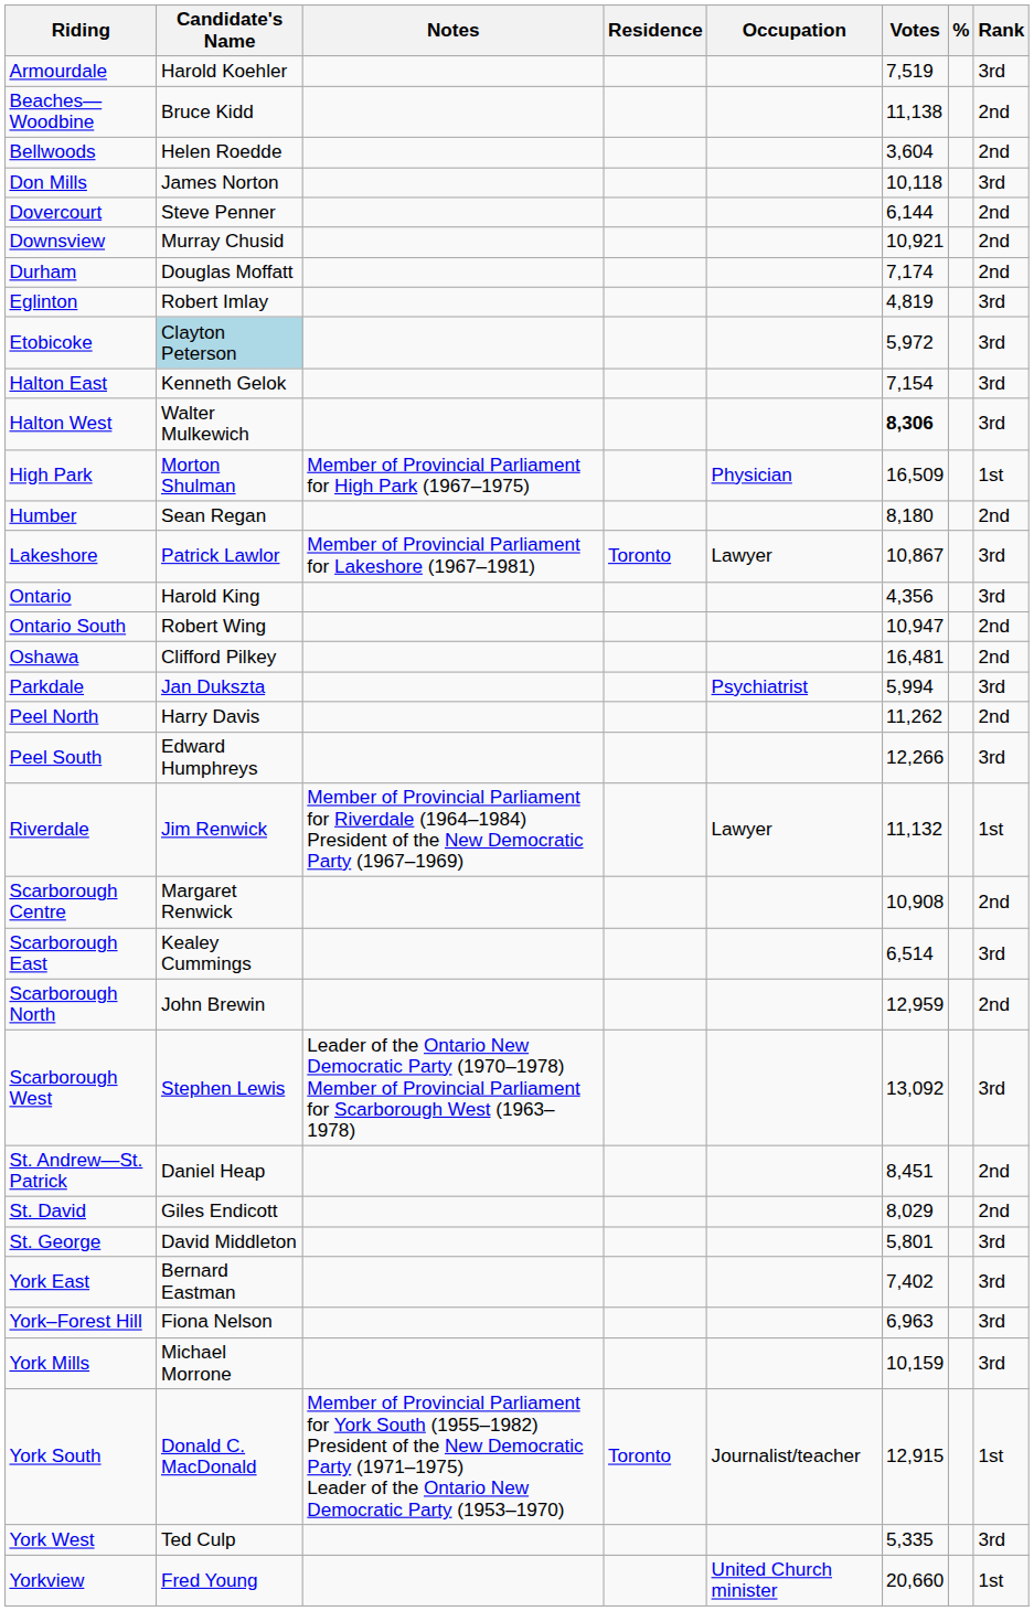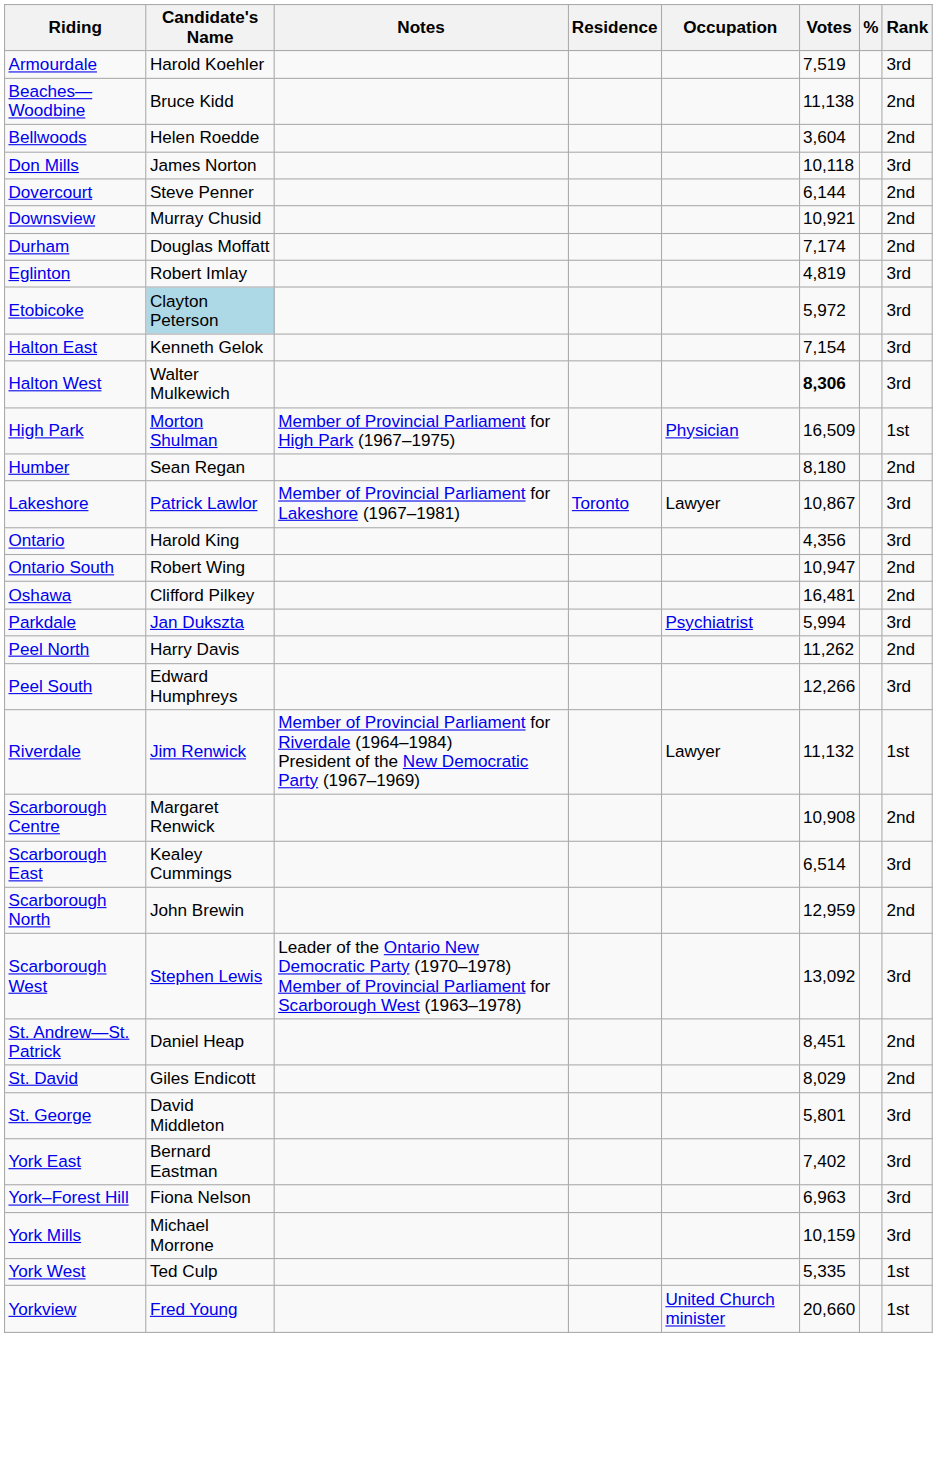 <table class="wikitable sortable">
 <tr>
 <th>Riding<br></th>
 <th>Candidate's Name</th>
 <th>Notes</th>
 <th>Residence</th>
 <th>Occupation</th>
 <th>Votes</th>
 <th>%</th>
 <th>Rank</th>
 </tr>
 <tr>
 <td><a href='#'>Armourdale</a></td>
 <td>Harold Koehler</td>
 <td></td>
 <td></td>
 <td></td>
 <td>7,519</td>
 <td></td>
 <td>3rd</td>
 </tr>
 <tr>
 <td><a href='#'>Beaches—Woodbine</a></td>
 <td>Bruce Kidd</td>
 <td></td>
 <td></td>
 <td></td>
 <td>11,138</td>
 <td></td>
 <td>2nd</td>
 </tr>
 <tr>
 <td><a href='#'>Bellwoods</a></td>
 <td>Helen Roedde</td>
 <td></td>
 <td></td>
 <td></td>
 <td>3,604</td>
 <td></td>
 <td>2nd</td>
 </tr>
 <tr>
 <td><a href='#'>Don Mills</a></td>
 <td>James Norton</td>
 <td></td>
 <td></td>
 <td></td>
 <td>10,118</td>
 <td></td>
 <td>3rd</td>
 </tr>
 <tr>
 <td><a href='#'>Dovercourt</a></td>
 <td>Steve Penner</td>
 <td></td>
 <td></td>
 <td></td>
 <td>6,144</td>
 <td></td>
 <td>2nd</td>
 </tr>
 <tr>
 <td><a href='#'>Downsview</a></td>
 <td>Murray Chusid</td>
 <td></td>
 <td></td>
 <td></td>
 <td>10,921</td>
 <td></td>
 <td>2nd</td>
 </tr>
 <tr>
 <td><a href='#'>Durham</a></td>
 <td>Douglas Moffatt</td>
 <td></td>
 <td></td>
 <td></td>
 <td>7,174</td>
 <td></td>
 <td>2nd</td>
 </tr>
 <tr>
 <td><a href='#'>Eglinton</a></td>
 <td>Robert Imlay</td>
 <td></td>
 <td></td>
 <td></td>
 <td>4,819</td>
 <td></td>
 <td>3rd</td>
 </tr>
 <tr>
 <td><a href='#'>Etobicoke</a></td>
 <td style="background: lightblue;">Clayton Peterson</td>
 <td></td>
 <td></td>
 <td></td>
 <td>5,972</td>
 <td></td>
 <td>3rd</td>
 </tr>
 <tr>
 <td><a href='#'>Halton East</a></td>
 <td>Kenneth Gelok</td>
 <td></td>
 <td></td>
 <td></td>
 <td>7,154</td>
 <td></td>
 <td>3rd</td>
 </tr>
 <tr>
 <td><a href='#'>Halton West</a></td>
 <td>Walter Mulkewich</td>
 <td></td>
 <td></td>
 <td></td>
 <td><strong>8,306</strong></td>
 <td></td>
 <td>3rd</td>
 </tr>
 <tr>
 <td><a href='#'>High Park</a></td>
 <td><a href='#'>Morton Shulman</a></td>
 <td><a href='#'>Member of Provincial Parliament</a> for <a href='#'>High Park</a> (1967–1975)</td>
 <td></td>
 <td><a href='#'>Physician</a></td>
 <td>16,509</td>
 <td></td>
 <td>1st</td>
 </tr>
 <tr>
 <td><a href='#'>Humber</a></td>
 <td>Sean Regan</td>
 <td></td>
 <td></td>
 <td></td>
 <td>8,180</td>
 <td></td>
 <td>2nd</td>
 </tr>
 <tr>
 <td><a href='#'>Lakeshore</a></td>
 <td><a href='#'>Patrick Lawlor</a></td>
 <td><a href='#'>Member of Provincial Parliament</a> for <a href='#'>Lakeshore</a> (1967–1981)</td>
 <td><a href='#'>Toronto</a></td>
 <td>Lawyer</td>
 <td>10,867</td>
 <td></td>
 <td>3rd</td>
 </tr>
 <tr>
 <td><a href='#'>Ontario</a></td>
 <td>Harold King</td>
 <td></td>
 <td></td>
 <td></td>
 <td>4,356</td>
 <td></td>
 <td>3rd</td>
 </tr>
 <tr>
 <td><a href='#'>Ontario South</a></td>
 <td>Robert Wing</td>
 <td></td>
 <td></td>
 <td></td>
 <td>10,947</td>
 <td></td>
 <td>2nd</td>
 </tr>
 <tr>
 <td><a href='#'>Oshawa</a></td>
 <td>Clifford Pilkey</td>
 <td></td>
 <td></td>
 <td></td>
 <td>16,481</td>
 <td></td>
 <td>2nd</td>
 </tr>
 <tr>
 <td><a href='#'>Parkdale</a></td>
 <td><a href='#'>Jan Dukszta</a></td>
 <td></td>
 <td></td>
 <td><a href='#'>Psychiatrist</a></td>
 <td>5,994</td>
 <td></td>
 <td>3rd</td>
 </tr>
 <tr>
 <td><a href='#'>Peel North</a></td>
 <td>Harry Davis</td>
 <td></td>
 <td></td>
 <td></td>
 <td>11,262</td>
 <td></td>
 <td>2nd</td>
 </tr>
 <tr>
 <td><a href='#'>Peel South</a></td>
 <td>Edward Humphreys</td>
 <td></td>
 <td></td>
 <td></td>
 <td>12,266</td>
 <td></td>
 <td>3rd</td>
 </tr>
 <tr>
 <td><a href='#'>Riverdale</a></td>
 <td><a href='#'>Jim Renwick</a></td>
 <td><a href='#'>Member of Provincial Parliament</a> for <a href='#'>Riverdale</a> (1964–1984) <br> President of the <a href='#'>New Democratic Party</a> (1967–1969)</td>
 <td></td>
 <td>Lawyer</td>
 <td>11,132</td>
 <td></td>
 <td>1st</td>
 </tr>
 <tr>
 <td><a href='#'>Scarborough Centre</a></td>
 <td>Margaret Renwick</td>
 <td></td>
 <td></td>
 <td></td>
 <td>10,908</td>
 <td></td>
 <td>2nd</td>
 </tr>
 <tr>
 <td><a href='#'>Scarborough East</a></td>
 <td>Kealey Cummings</td>
 <td></td>
 <td></td>
 <td></td>
 <td>6,514</td>
 <td></td>
 <td>3rd</td>
 </tr>
 <tr>
 <td><a href='#'>Scarborough North</a></td>
 <td>John Brewin</td>
 <td></td>
 <td></td>
 <td></td>
 <td>12,959</td>
 <td></td>
 <td>2nd</td>
 </tr>
 <tr>
 <td><a href='#'>Scarborough West</a></td>
 <td><a href='#'>Stephen Lewis</a></td>
 <td>Leader of the <a href='#'>Ontario New Democratic Party</a> (1970–1978) <br> <a href='#'>Member of Provincial Parliament</a> for <a href='#'>Scarborough West</a> (1963–1978)</td>
 <td></td>
 <td></td>
 <td>13,092</td>
 <td></td>
 <td>3rd</td>
 </tr>
 <tr>
 <td><a href='#'>St. Andrew—St. Patrick</a></td>
 <td>Daniel Heap</td>
 <td></td>
 <td></td>
 <td></td>
 <td>8,451</td>
 <td></td>
 <td>2nd</td>
 </tr>
 <tr>
 <td><a href='#'>St. David</a></td>
 <td>Giles Endicott</td>
 <td></td>
 <td></td>
 <td></td>
 <td>8,029</td>
 <td></td>
 <td>2nd</td>
 </tr>
 <tr>
 <td><a href='#'>St. George</a></td>
 <td>David Middleton</td>
 <td></td>
 <td></td>
 <td></td>
 <td>5,801</td>
 <td></td>
 <td>3rd</td>
 </tr>
 <tr>
 <td><a href='#'>York East</a></td>
 <td>Bernard Eastman</td>
 <td></td>
 <td></td>
 <td></td>
 <td>7,402</td>
 <td></td>
 <td>3rd</td>
 </tr>
 <tr>
 <td><a href='#'>York–Forest Hill</a></td>
 <td>Fiona Nelson</td>
 <td></td>
 <td></td>
 <td></td>
 <td>6,963</td>
 <td></td>
 <td>3rd</td>
 </tr>
 <tr>
 <td><a href='#'>York Mills</a></td>
 <td>Michael Morrone</td>
 <td></td>
 <td></td>
 <td></td>
 <td>10,159</td>
 <td></td>
 <td>3rd</td>
 </tr>
 <tr>
-<td><a href='#'>York South</a></td>
-<td><a href='#'>Donald C. MacDonald</a></td>
-<td><a href='#'>Member of Provincial Parliament</a> for <a href='#'>York South</a> (1955–1982) <br> President of the <a href='#'>New Democratic Party</a> (1971–1975) <br> Leader of the <a href='#'>Ontario New Democratic Party</a> (1953–1970)</td>
-<td><a href='#'>Toronto</a></td>
-<td>Journalist/teacher</td>
-<td>12,915</td>
-<td></td>
-<td>1st</td>
-</tr>
-<tr>
 <td><a href='#'>York West</a></td>
 <td>Ted Culp</td>
 <td></td>
 <td></td>
 <td></td>
 <td>5,335</td>
 <td></td>
-<td>3rd</td>
+<td>1st</td>
 </tr>
 <tr>
 <td><a href='#'>Yorkview</a></td>
 <td><a href='#'>Fred Young</a></td>
 <td></td>
 <td></td>
 <td><a href='#'>United Church</a> <a href='#'>minister</a></td>
 <td>20,660</td>
 <td></td>
 <td>1st</td>
 </tr>
 </table>
